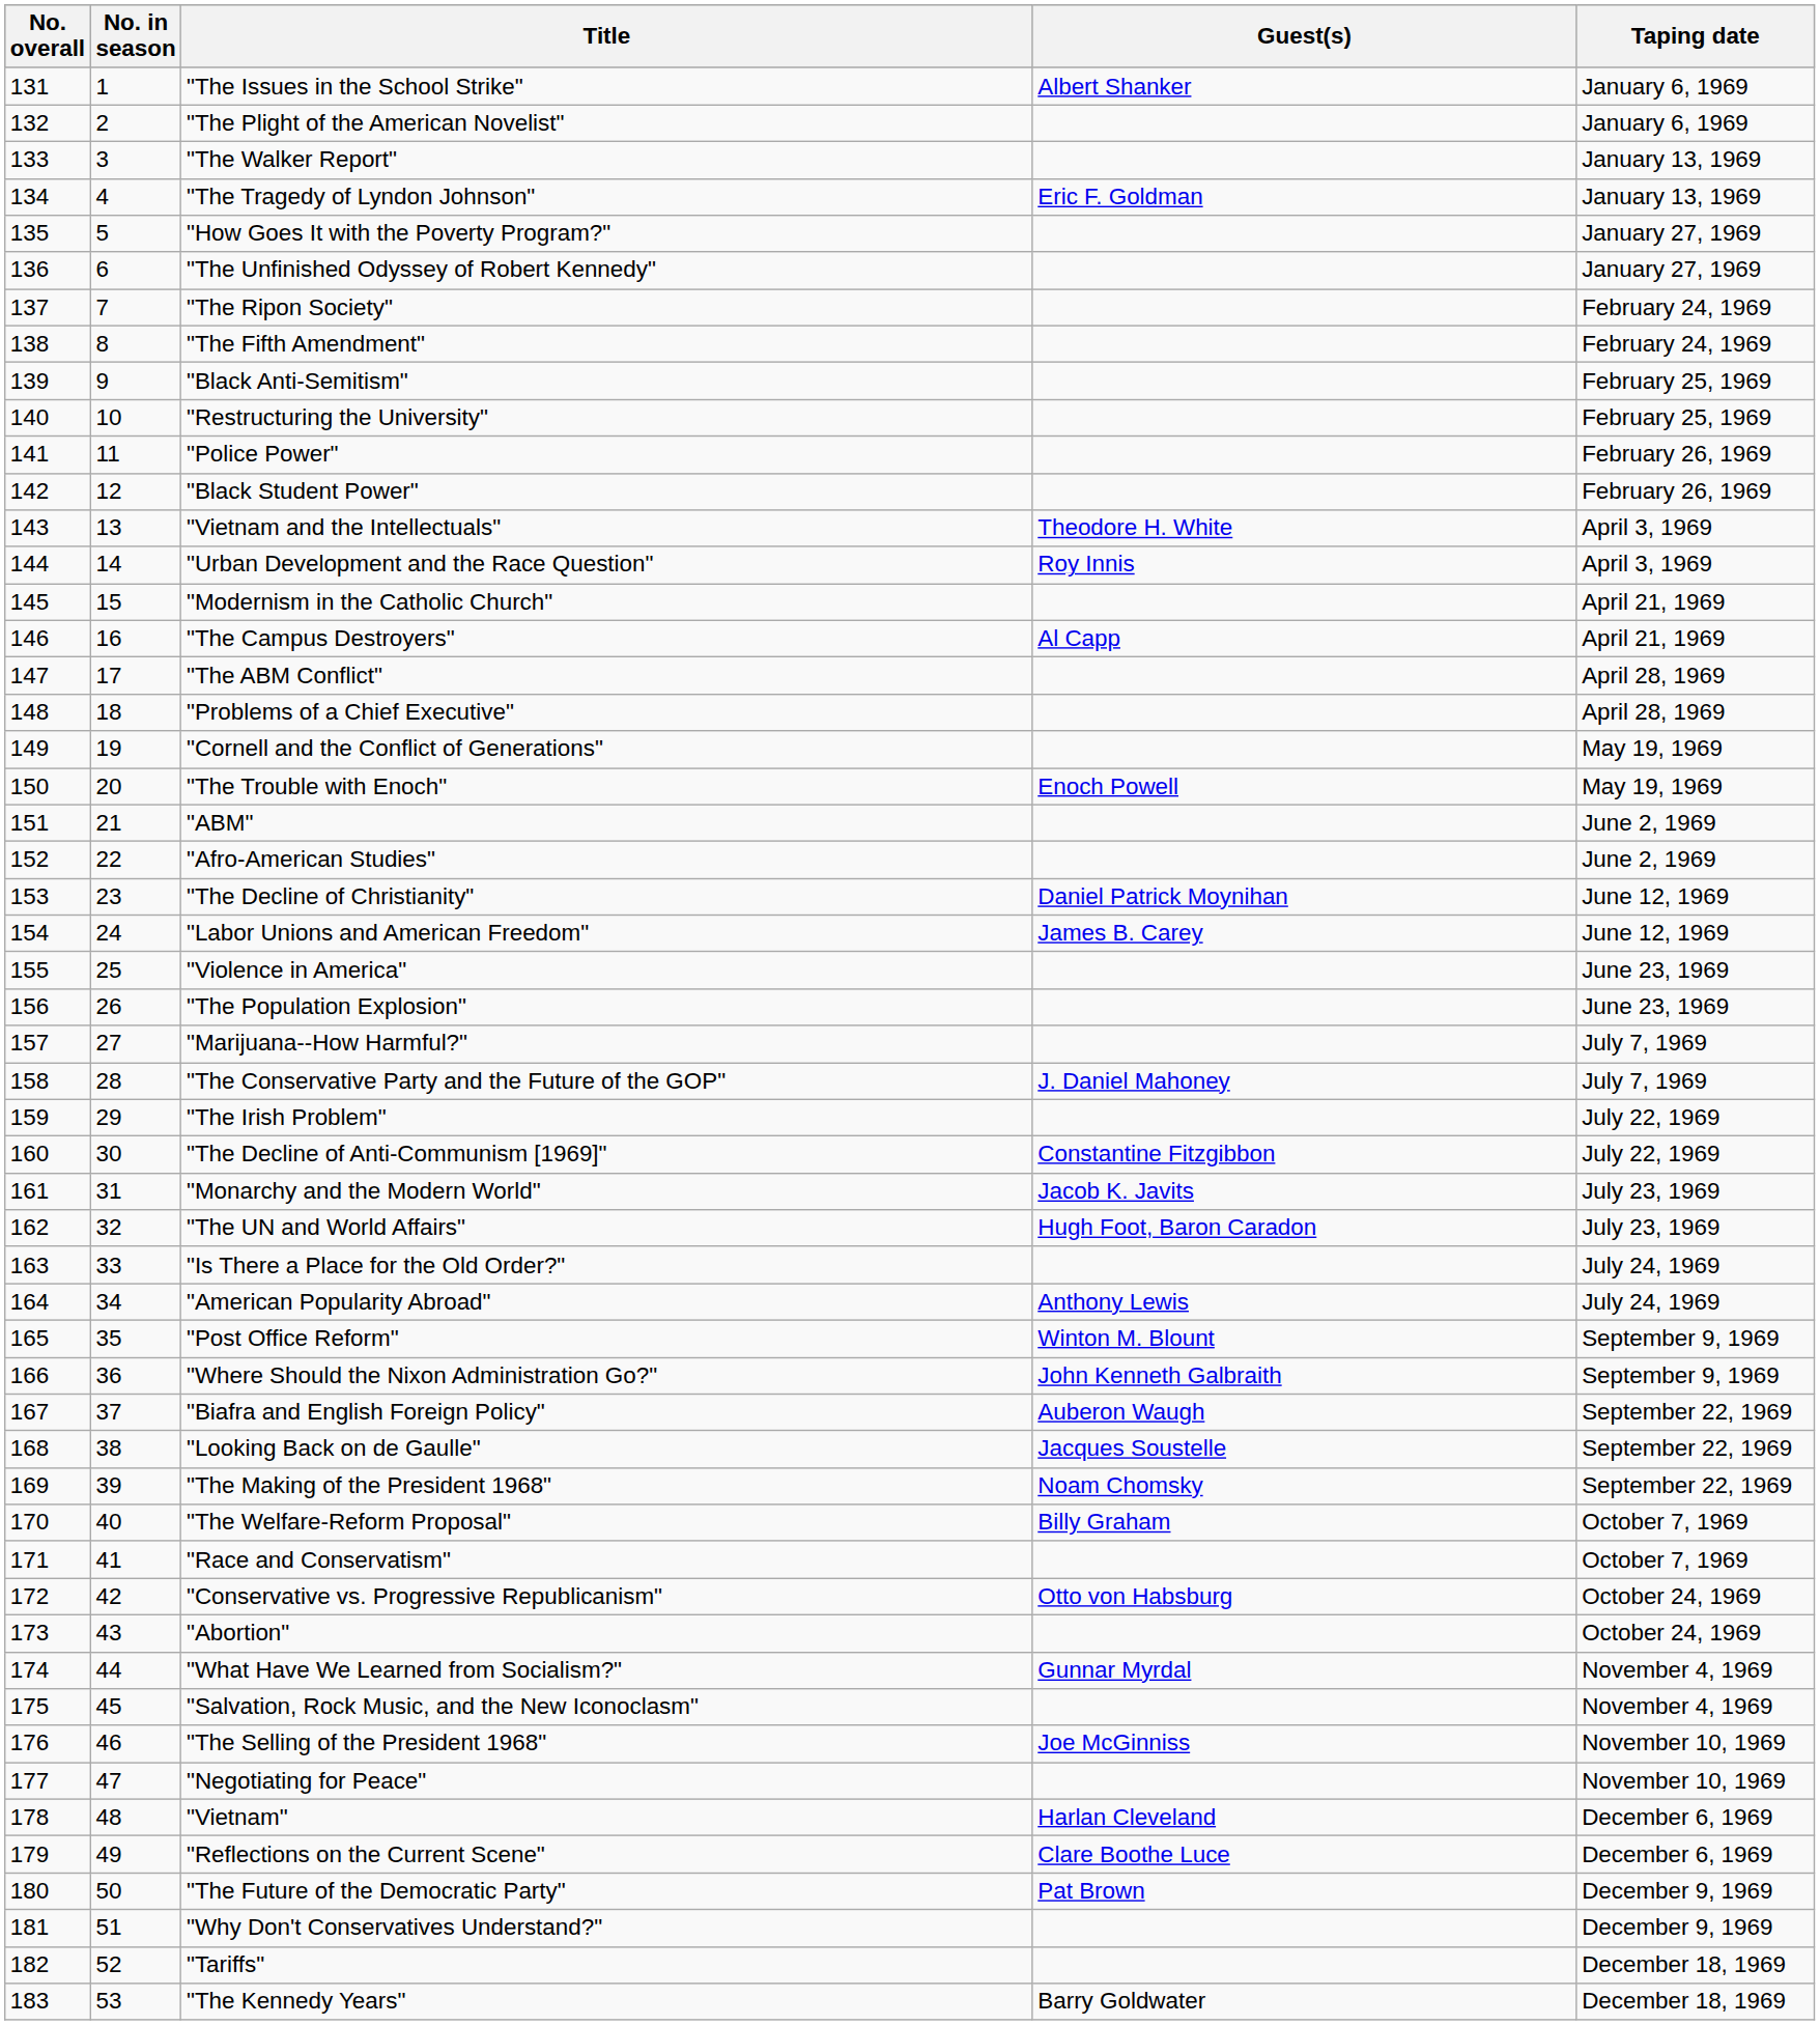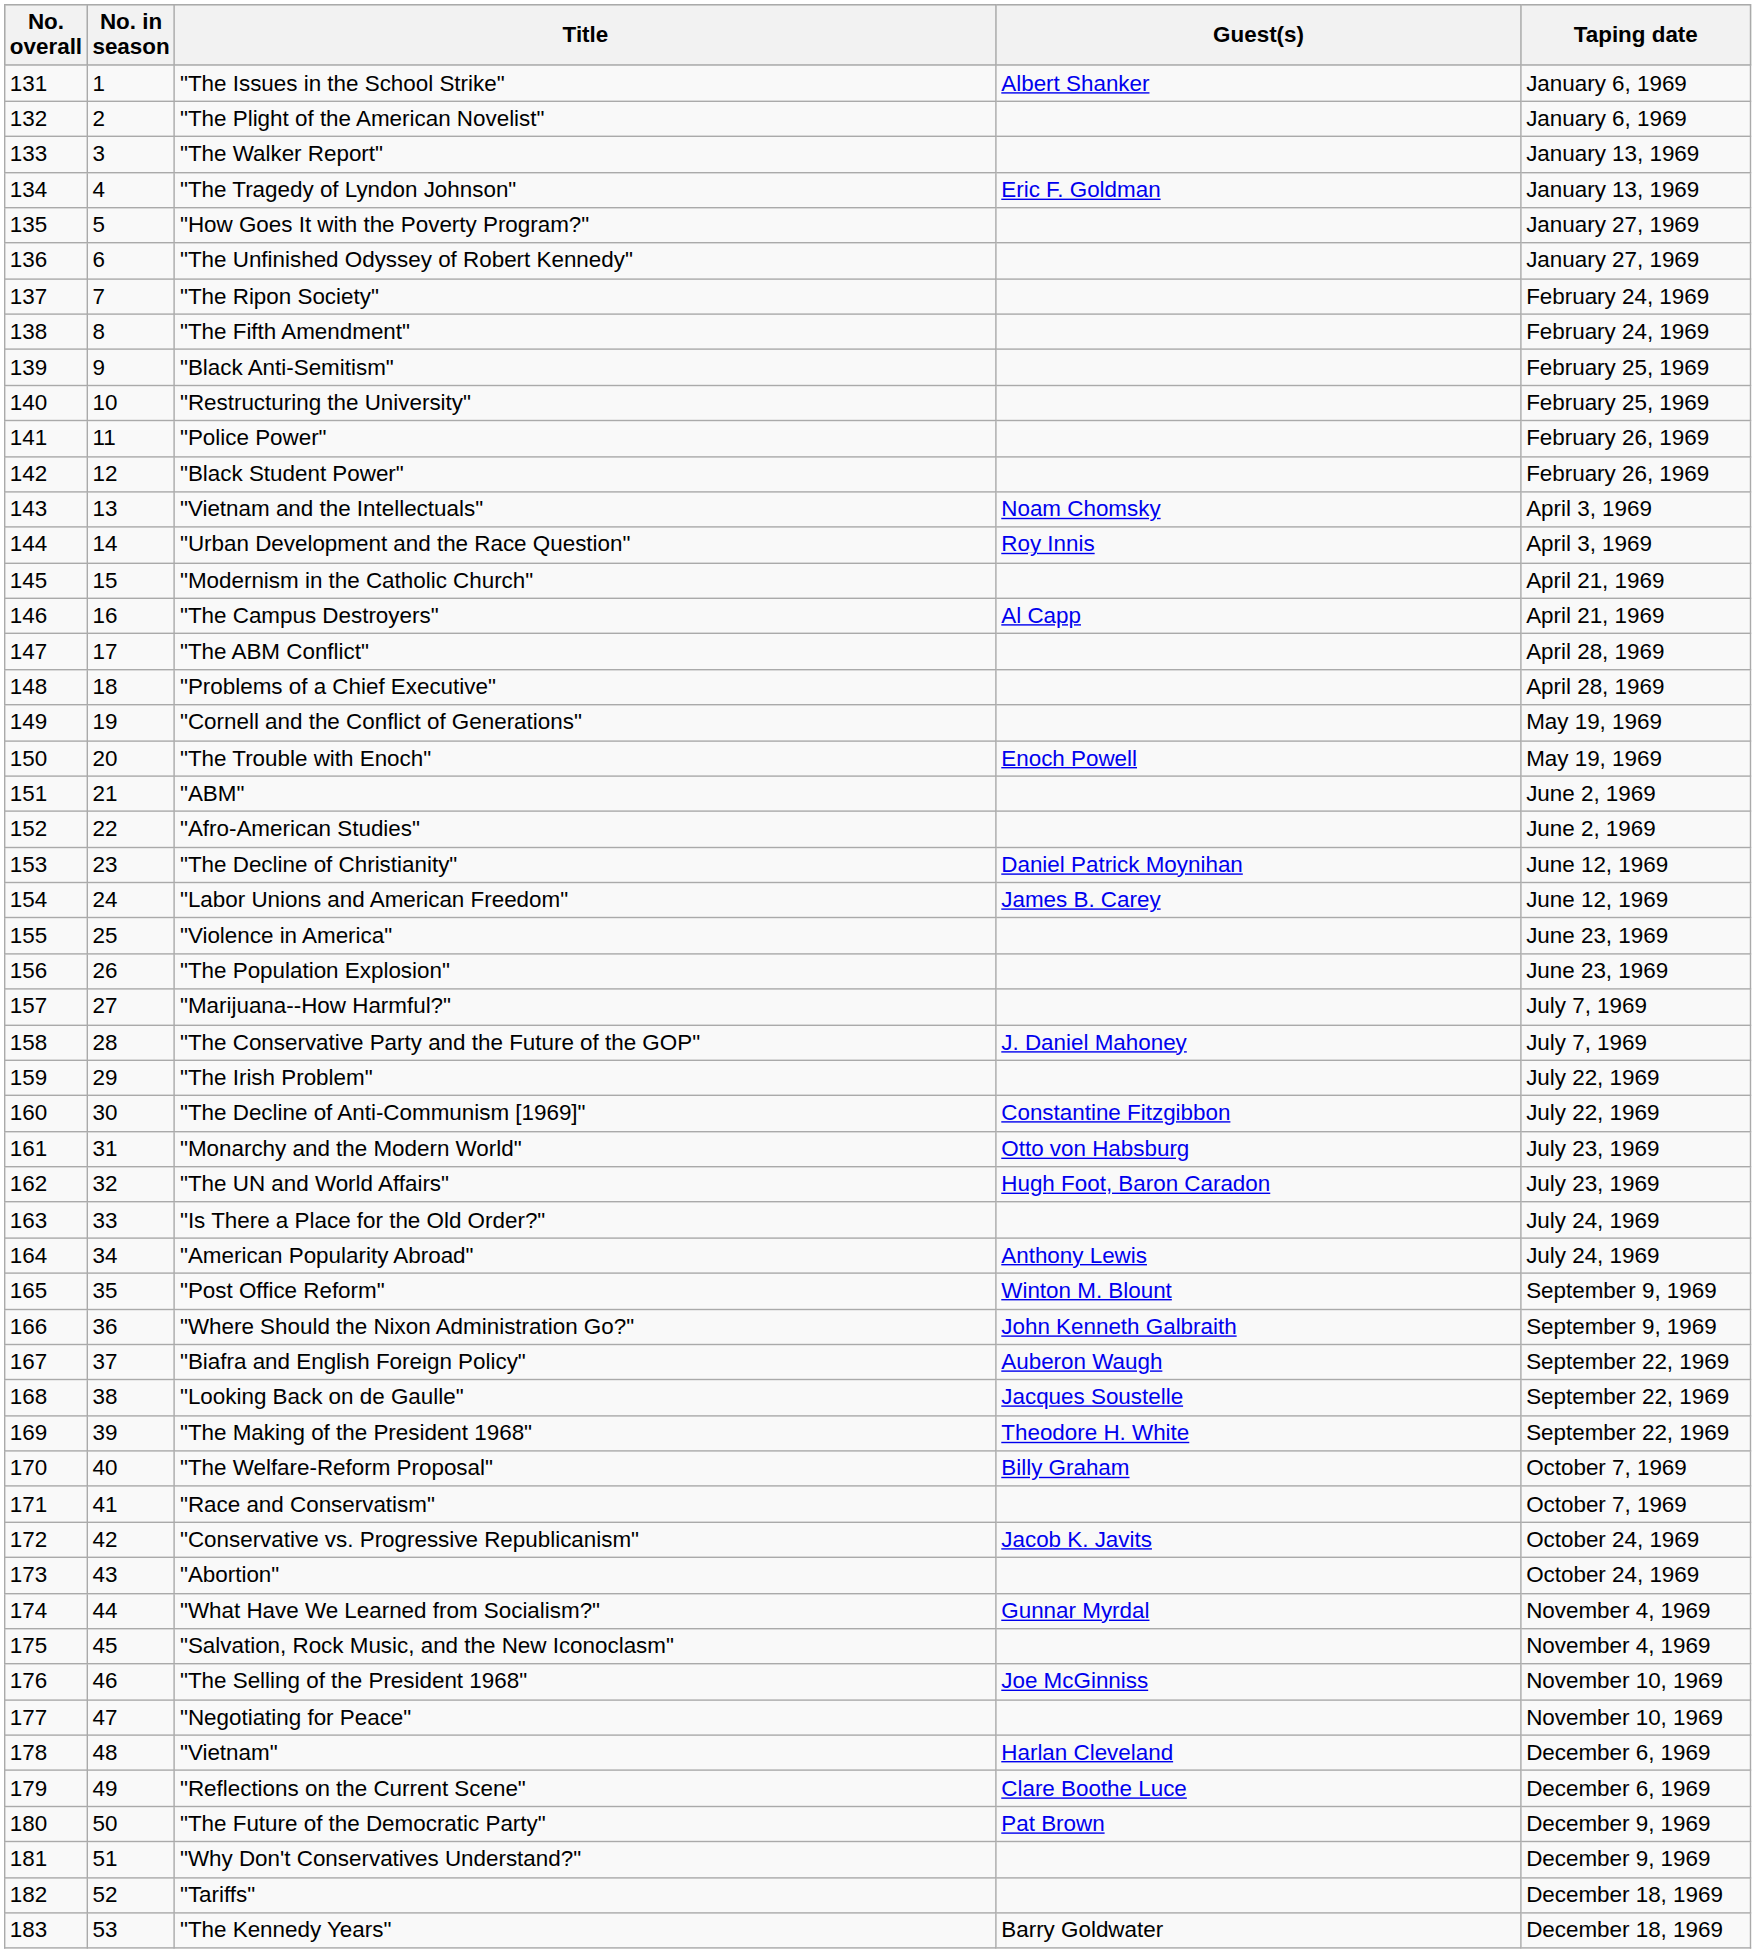 <table class="wikitable">
 <tr style="text-align: center; background-color:#9DA8A2">
 <th>No.<br>overall</th>
 <th>No. in<br>season</th>
 <th style="width:600px;"><strong>Title</strong></th>
 <th style="width:380px;"><strong>Guest(s)</strong></th>
 <th style="width:160px;"><strong>Taping date</strong></th>
 </tr>
 <tr>
 <td>131</td>
 <td>1</td>
 <td>"The Issues in the School Strike"</td>
 <td><a href='#'>Albert Shanker</a></td>
 <td>January 6, 1969</td>
 </tr>
 <tr>
 <td>132</td>
 <td>2</td>
 <td>"The Plight of the American Novelist"</td>
 <td></td>
 <td>January 6, 1969</td>
 </tr>
 <tr>
 <td>133</td>
 <td>3</td>
 <td>"The Walker Report"</td>
 <td></td>
 <td>January 13, 1969</td>
 </tr>
 <tr>
 <td>134</td>
 <td>4</td>
 <td>"The Tragedy of Lyndon Johnson"</td>
 <td><a href='#'>Eric F. Goldman</a></td>
 <td>January 13, 1969</td>
 </tr>
 <tr>
 <td>135</td>
 <td>5</td>
 <td>"How Goes It with the Poverty Program?"</td>
 <td></td>
 <td>January 27, 1969</td>
 </tr>
 <tr>
 <td>136</td>
 <td>6</td>
 <td>"The Unfinished Odyssey of Robert Kennedy"</td>
 <td></td>
 <td>January 27, 1969</td>
 </tr>
 <tr>
 <td>137</td>
 <td>7</td>
 <td>"The Ripon Society"</td>
 <td></td>
 <td>February 24, 1969</td>
 </tr>
 <tr>
 <td>138</td>
 <td>8</td>
 <td>"The Fifth Amendment"</td>
 <td></td>
 <td>February 24, 1969</td>
 </tr>
 <tr>
 <td>139</td>
 <td>9</td>
 <td>"Black Anti-Semitism"</td>
 <td></td>
 <td>February 25, 1969</td>
 </tr>
 <tr>
 <td>140</td>
 <td>10</td>
 <td>"Restructuring the University"</td>
 <td></td>
 <td>February 25, 1969</td>
 </tr>
 <tr>
 <td>141</td>
 <td>11</td>
 <td>"Police Power"</td>
 <td></td>
 <td>February 26, 1969</td>
 </tr>
 <tr>
 <td>142</td>
 <td>12</td>
 <td>"Black Student Power"</td>
 <td></td>
 <td>February 26, 1969</td>
 </tr>
 <tr>
 <td>143</td>
 <td>13</td>
 <td>"Vietnam and the Intellectuals"</td>
-<td><a href='#'>Theodore H. White</a></td>
+<td><a href='#'>Noam Chomsky</a></td>
 <td>April 3, 1969</td>
 </tr>
 <tr>
 <td>144</td>
 <td>14</td>
 <td>"Urban Development and the Race Question"</td>
 <td><a href='#'>Roy Innis</a></td>
 <td>April 3, 1969</td>
 </tr>
 <tr>
 <td>145</td>
 <td>15</td>
 <td>"Modernism in the Catholic Church"</td>
 <td></td>
 <td>April 21, 1969</td>
 </tr>
 <tr>
 <td>146</td>
 <td>16</td>
 <td>"The Campus Destroyers"</td>
 <td><a href='#'>Al Capp</a></td>
 <td>April 21, 1969</td>
 </tr>
 <tr>
 <td>147</td>
 <td>17</td>
 <td>"The ABM Conflict"</td>
 <td></td>
 <td>April 28, 1969</td>
 </tr>
 <tr>
 <td>148</td>
 <td>18</td>
 <td>"Problems of a Chief Executive"</td>
 <td></td>
 <td>April 28, 1969</td>
 </tr>
 <tr>
 <td>149</td>
 <td>19</td>
 <td>"Cornell and the Conflict of Generations"</td>
 <td></td>
 <td>May 19, 1969</td>
 </tr>
 <tr>
 <td>150</td>
 <td>20</td>
 <td>"The Trouble with Enoch"</td>
 <td><a href='#'>Enoch Powell</a></td>
 <td>May 19, 1969</td>
 </tr>
 <tr>
 <td>151</td>
 <td>21</td>
 <td>"ABM"</td>
 <td></td>
 <td>June 2, 1969</td>
 </tr>
 <tr>
 <td>152</td>
 <td>22</td>
 <td>"Afro-American Studies"</td>
 <td></td>
 <td>June 2, 1969</td>
 </tr>
 <tr>
 <td>153</td>
 <td>23</td>
 <td>"The Decline of Christianity"</td>
 <td><a href='#'>Daniel Patrick Moynihan</a></td>
 <td>June 12, 1969</td>
 </tr>
 <tr>
 <td>154</td>
 <td>24</td>
 <td>"Labor Unions and American Freedom"</td>
 <td><a href='#'>James B. Carey</a></td>
 <td>June 12, 1969</td>
 </tr>
 <tr>
 <td>155</td>
 <td>25</td>
 <td>"Violence in America"</td>
 <td></td>
 <td>June 23, 1969</td>
 </tr>
 <tr>
 <td>156</td>
 <td>26</td>
 <td>"The Population Explosion"</td>
 <td></td>
 <td>June 23, 1969</td>
 </tr>
 <tr>
 <td>157</td>
 <td>27</td>
 <td>"Marijuana--How Harmful?"</td>
 <td></td>
 <td>July 7, 1969</td>
 </tr>
 <tr>
 <td>158</td>
 <td>28</td>
 <td>"The Conservative Party and the Future of the GOP"</td>
 <td><a href='#'>J. Daniel Mahoney</a></td>
 <td>July 7, 1969</td>
 </tr>
 <tr>
 <td>159</td>
 <td>29</td>
 <td>"The Irish Problem"</td>
 <td></td>
 <td>July 22, 1969</td>
 </tr>
 <tr>
 <td>160</td>
 <td>30</td>
 <td>"The Decline of Anti-Communism [1969]"</td>
 <td><a href='#'>Constantine Fitzgibbon</a></td>
 <td>July 22, 1969</td>
 </tr>
 <tr>
 <td>161</td>
 <td>31</td>
 <td>"Monarchy and the Modern World"</td>
-<td><a href='#'>Jacob K. Javits</a></td>
+<td><a href='#'>Otto von Habsburg</a></td>
 <td>July 23, 1969</td>
 </tr>
 <tr>
 <td>162</td>
 <td>32</td>
 <td>"The UN and World Affairs"</td>
 <td><a href='#'>Hugh Foot, Baron Caradon</a></td>
 <td>July 23, 1969</td>
 </tr>
 <tr>
 <td>163</td>
 <td>33</td>
 <td>"Is There a Place for the Old Order?"</td>
 <td></td>
 <td>July 24, 1969</td>
 </tr>
 <tr>
 <td>164</td>
 <td>34</td>
 <td>"American Popularity Abroad"</td>
 <td><a href='#'>Anthony Lewis</a></td>
 <td>July 24, 1969</td>
 </tr>
 <tr>
 <td>165</td>
 <td>35</td>
 <td>"Post Office Reform"</td>
 <td><a href='#'>Winton M. Blount</a></td>
 <td>September 9, 1969</td>
 </tr>
 <tr>
 <td>166</td>
 <td>36</td>
 <td>"Where Should the Nixon Administration Go?"</td>
 <td><a href='#'>John Kenneth Galbraith</a></td>
 <td>September 9, 1969</td>
 </tr>
 <tr>
 <td>167</td>
 <td>37</td>
 <td>"Biafra and English Foreign Policy"</td>
 <td><a href='#'>Auberon Waugh</a></td>
 <td>September 22, 1969</td>
 </tr>
 <tr>
 <td>168</td>
 <td>38</td>
 <td>"Looking Back on de Gaulle"</td>
 <td><a href='#'>Jacques Soustelle</a></td>
 <td>September 22, 1969</td>
 </tr>
 <tr>
 <td>169</td>
 <td>39</td>
 <td>"The Making of the President 1968"</td>
-<td><a href='#'>Noam Chomsky</a></td>
+<td><a href='#'>Theodore H. White</a></td>
 <td>September 22, 1969</td>
 </tr>
 <tr>
 <td>170</td>
 <td>40</td>
 <td>"The Welfare-Reform Proposal"</td>
 <td><a href='#'>Billy Graham</a></td>
 <td>October 7, 1969</td>
 </tr>
 <tr>
 <td>171</td>
 <td>41</td>
 <td>"Race and Conservatism"</td>
 <td></td>
 <td>October 7, 1969</td>
 </tr>
 <tr>
 <td>172</td>
 <td>42</td>
 <td>"Conservative vs. Progressive Republicanism"</td>
-<td><a href='#'>Otto von Habsburg</a></td>
+<td><a href='#'>Jacob K. Javits</a></td>
 <td>October 24, 1969</td>
 </tr>
 <tr>
 <td>173</td>
 <td>43</td>
 <td>"Abortion"</td>
 <td></td>
 <td>October 24, 1969</td>
 </tr>
 <tr>
 <td>174</td>
 <td>44</td>
 <td>"What Have We Learned from Socialism?"</td>
 <td><a href='#'>Gunnar Myrdal</a></td>
 <td>November 4, 1969</td>
 </tr>
 <tr>
 <td>175</td>
 <td>45</td>
 <td>"Salvation, Rock Music, and the New Iconoclasm"</td>
 <td></td>
 <td>November 4, 1969</td>
 </tr>
 <tr>
 <td>176</td>
 <td>46</td>
 <td>"The Selling of the President 1968"</td>
 <td><a href='#'>Joe McGinniss</a></td>
 <td>November 10, 1969</td>
 </tr>
 <tr>
 <td>177</td>
 <td>47</td>
 <td>"Negotiating for Peace"</td>
 <td></td>
 <td>November 10, 1969</td>
 </tr>
 <tr>
 <td>178</td>
 <td>48</td>
 <td>"Vietnam"</td>
 <td><a href='#'>Harlan Cleveland</a></td>
 <td>December 6, 1969</td>
 </tr>
 <tr>
 <td>179</td>
 <td>49</td>
 <td>"Reflections on the Current Scene"</td>
 <td><a href='#'>Clare Boothe Luce</a></td>
 <td>December 6, 1969</td>
 </tr>
 <tr>
 <td>180</td>
 <td>50</td>
 <td>"The Future of the Democratic Party"</td>
 <td><a href='#'>Pat Brown</a></td>
 <td>December 9, 1969</td>
 </tr>
 <tr>
 <td>181</td>
 <td>51</td>
 <td>"Why Don't Conservatives Understand?"</td>
 <td></td>
 <td>December 9, 1969</td>
 </tr>
 <tr>
 <td>182</td>
 <td>52</td>
 <td>"Tariffs"</td>
 <td></td>
 <td>December 18, 1969</td>
 </tr>
 <tr>
 <td>183</td>
 <td>53</td>
 <td>"The Kennedy Years"</td>
 <td>Barry Goldwater</td>
 <td>December 18, 1969</td>
 </tr>
 </table>
